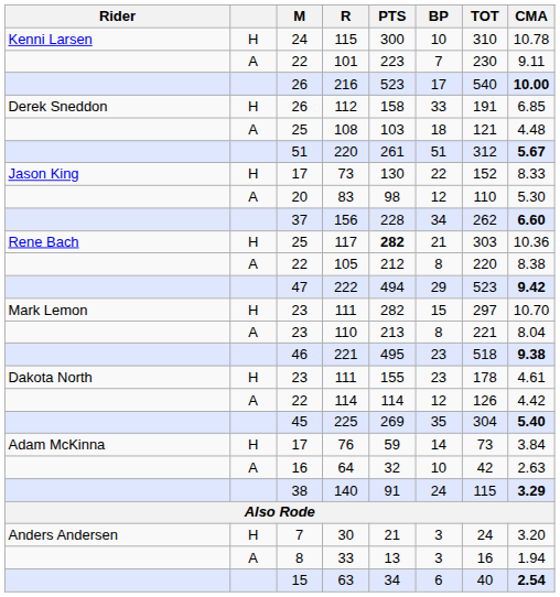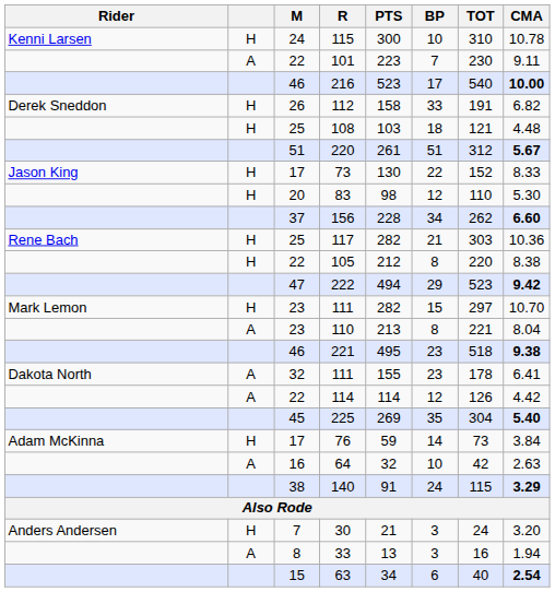 <table class="wikitable" style="background-color: #f9f9f9; font-size: 90%; text-align: center">
 <tr>
 <th width=220>Rider</th>
 <th width=40></th>
 <th width=40>M</th>
 <th width=40>R</th>
 <th width=40>PTS</th>
 <th width=40>BP</th>
 <th width=40>TOT</th>
 <th width=40>CMA</th>
 </tr>
 <tr>
 <td style="text-align:left"> <a href='#'>Kenni Larsen</a></td>
 <td>H</td>
 <td>24</td>
 <td>115</td>
 <td>300</td>
 <td>10</td>
 <td>310</td>
 <td>10.78</td>
 </tr>
 <tr>
 <td></td>
 <td>A</td>
 <td>22</td>
 <td>101</td>
 <td>223</td>
 <td>7</td>
 <td>230</td>
 <td>9.11</td>
 </tr>
 <tr>
 <td style="background:#DFE7FF"></td>
 <td style="background:#DFE7FF"></td>
-<td style="background:#DFE7FF">26</td>
+<td style="background:#DFE7FF">46</td>
 <td style="background:#DFE7FF">216</td>
 <td style="background:#DFE7FF">523</td>
 <td style="background:#DFE7FF">17</td>
 <td style="background:#DFE7FF">540</td>
 <td style="background:#DFE7FF"><strong>10.00</strong></td>
 </tr>
 <tr>
 <td style="text-align:left"> Derek Sneddon</td>
 <td>H</td>
 <td>26</td>
 <td>112</td>
 <td>158</td>
 <td>33</td>
 <td>191</td>
-<td>6.85</td>
+<td>6.82</td>
 </tr>
 <tr>
 <td></td>
-<td>A</td>
+<td>H</td>
 <td>25</td>
 <td>108</td>
 <td>103</td>
 <td>18</td>
 <td>121</td>
 <td>4.48</td>
 </tr>
 <tr>
 <td style="background:#DFE7FF"></td>
 <td style="background:#DFE7FF"></td>
 <td style="background:#DFE7FF">51</td>
 <td style="background:#DFE7FF">220</td>
 <td style="background:#DFE7FF">261</td>
 <td style="background:#DFE7FF">51</td>
 <td style="background:#DFE7FF">312</td>
 <td style="background:#DFE7FF"><strong>5.67</strong></td>
 </tr>
 <tr>
 <td style="text-align:left"> <a href='#'>Jason King</a></td>
 <td>H</td>
 <td>17</td>
 <td>73</td>
 <td>130</td>
 <td>22</td>
 <td>152</td>
 <td>8.33</td>
 </tr>
 <tr>
 <td></td>
-<td>A</td>
+<td>H</td>
 <td>20</td>
 <td>83</td>
 <td>98</td>
 <td>12</td>
 <td>110</td>
 <td>5.30</td>
 </tr>
 <tr>
 <td style="background:#DFE7FF"></td>
 <td style="background:#DFE7FF"></td>
 <td style="background:#DFE7FF">37</td>
 <td style="background:#DFE7FF">156</td>
 <td style="background:#DFE7FF">228</td>
 <td style="background:#DFE7FF">34</td>
 <td style="background:#DFE7FF">262</td>
 <td style="background:#DFE7FF"><strong>6.60</strong></td>
 </tr>
 <tr>
 <td style="text-align:left"> <a href='#'>Rene Bach</a></td>
 <td>H</td>
 <td>25</td>
 <td>117</td>
-<td><strong>282</strong></td>
+<td>282</td>
 <td>21</td>
 <td>303</td>
 <td>10.36</td>
 </tr>
 <tr>
 <td></td>
-<td>A</td>
+<td>H</td>
 <td>22</td>
 <td>105</td>
 <td>212</td>
 <td>8</td>
 <td>220</td>
 <td>8.38</td>
 </tr>
 <tr>
 <td style="background:#DFE7FF"></td>
 <td style="background:#DFE7FF"></td>
 <td style="background:#DFE7FF">47</td>
 <td style="background:#DFE7FF">222</td>
 <td style="background:#DFE7FF">494</td>
 <td style="background:#DFE7FF">29</td>
 <td style="background:#DFE7FF">523</td>
 <td style="background:#DFE7FF"><strong>9.42</strong></td>
 </tr>
 <tr>
 <td style="text-align:left"> Mark Lemon</td>
 <td>H</td>
 <td>23</td>
 <td>111</td>
 <td>282</td>
 <td>15</td>
 <td>297</td>
 <td>10.70</td>
 </tr>
 <tr>
 <td></td>
 <td>A</td>
 <td>23</td>
 <td>110</td>
 <td>213</td>
 <td>8</td>
 <td>221</td>
 <td>8.04</td>
 </tr>
 <tr>
 <td style="background:#DFE7FF"></td>
 <td style="background:#DFE7FF"></td>
 <td style="background:#DFE7FF">46</td>
 <td style="background:#DFE7FF">221</td>
 <td style="background:#DFE7FF">495</td>
 <td style="background:#DFE7FF">23</td>
 <td style="background:#DFE7FF">518</td>
 <td style="background:#DFE7FF"><strong>9.38</strong></td>
 </tr>
 <tr>
 <td style="text-align:left"> Dakota North</td>
-<td>H</td>
-<td>23</td>
+<td>A</td>
+<td>32</td>
 <td>111</td>
 <td>155</td>
 <td>23</td>
 <td>178</td>
-<td>4.61</td>
+<td>6.41</td>
 </tr>
 <tr>
 <td></td>
 <td>A</td>
 <td>22</td>
 <td>114</td>
 <td>114</td>
 <td>12</td>
 <td>126</td>
 <td>4.42</td>
 </tr>
 <tr>
 <td style="background:#DFE7FF"></td>
 <td style="background:#DFE7FF"></td>
 <td style="background:#DFE7FF">45</td>
 <td style="background:#DFE7FF">225</td>
 <td style="background:#DFE7FF">269</td>
 <td style="background:#DFE7FF">35</td>
 <td style="background:#DFE7FF">304</td>
 <td style="background:#DFE7FF"><strong>5.40</strong></td>
 </tr>
 <tr>
 <td style="text-align:left"> Adam McKinna</td>
 <td>H</td>
 <td>17</td>
 <td>76</td>
 <td>59</td>
 <td>14</td>
 <td>73</td>
 <td>3.84</td>
 </tr>
 <tr>
 <td></td>
 <td>A</td>
 <td>16</td>
 <td>64</td>
 <td>32</td>
 <td>10</td>
 <td>42</td>
 <td>2.63</td>
 </tr>
 <tr>
 <td style="background:#DFE7FF"></td>
 <td style="background:#DFE7FF"></td>
 <td style="background:#DFE7FF">38</td>
 <td style="background:#DFE7FF">140</td>
 <td style="background:#DFE7FF">91</td>
 <td style="background:#DFE7FF">24</td>
 <td style="background:#DFE7FF">115</td>
 <td style="background:#DFE7FF"><strong>3.29</strong></td>
 </tr>
 <tr>
 <th colspan="9"><em>Also Rode</em></th>
 </tr>
 <tr>
 <td style="text-align:left"> Anders Andersen</td>
 <td>H</td>
 <td>7</td>
 <td>30</td>
 <td>21</td>
 <td>3</td>
 <td>24</td>
 <td>3.20</td>
 </tr>
 <tr>
 <td></td>
 <td>A</td>
 <td>8</td>
 <td>33</td>
 <td>13</td>
 <td>3</td>
 <td>16</td>
 <td>1.94</td>
 </tr>
 <tr>
 <td style="background:#DFE7FF"></td>
 <td style="background:#DFE7FF"></td>
 <td style="background:#DFE7FF">15</td>
 <td style="background:#DFE7FF">63</td>
 <td style="background:#DFE7FF">34</td>
 <td style="background:#DFE7FF">6</td>
 <td style="background:#DFE7FF">40</td>
 <td style="background:#DFE7FF"><strong>2.54</strong></td>
 </tr>
 </table>
